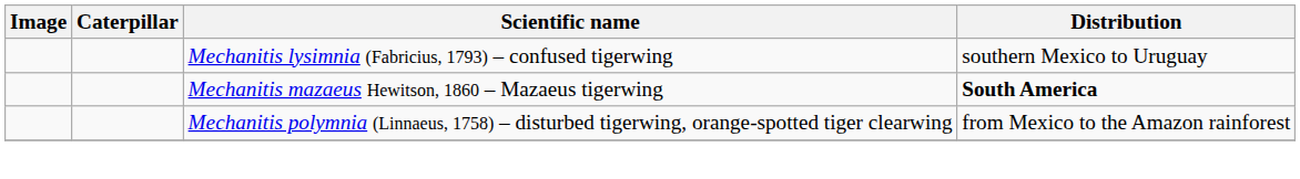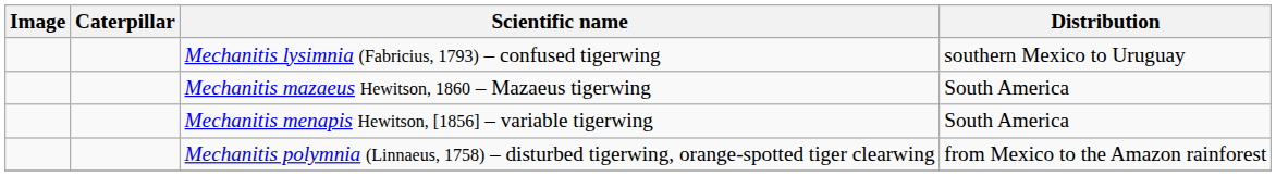 <table class="wikitable">
 <tr>
 <th>Image</th>
 <th>Caterpillar</th>
 <th>Scientific name</th>
 <th>Distribution</th>
 </tr>
 <tr>
 <td></td>
 <td></td>
 <td><em><a href='#'>Mechanitis lysimnia</a></em> <small>(Fabricius, 1793)</small> – confused tigerwing</td>
 <td>southern Mexico to Uruguay</td>
 </tr>
 <tr>
 <td></td>
 <td></td>
 <td><em><a href='#'>Mechanitis mazaeus</a></em> <small>Hewitson, 1860</small> – Mazaeus tigerwing</td>
-<td><strong>South America</strong></td>
+<td>South America</td>
+</tr>
+<tr>
+<td></td>
+<td></td>
+<td><em><a href='#'>Mechanitis menapis</a></em> <small>Hewitson, [1856]</small> – variable tigerwing</td>
+<td>South America</td>
 </tr>
 <tr>
 <td></td>
 <td></td>
 <td><em><a href='#'>Mechanitis polymnia</a></em> <small>(Linnaeus, 1758)</small> – disturbed tigerwing, orange-spotted tiger clearwing</td>
 <td>from Mexico to the Amazon rainforest</td>
 </tr>
 <tr>
 </tr>
 </table>
